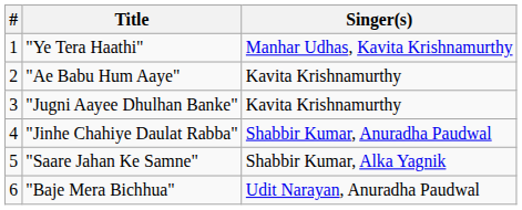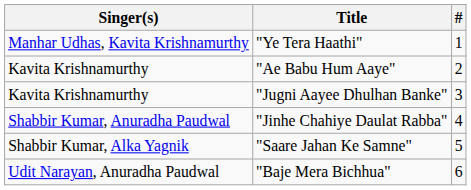 <table class="wikitable" style="font-size:95%;">
 <tr>
+<th>Singer(s)</th>
+<th>Title</th>
 <th>#</th>
-<th>Title</th>
-<th>Singer(s)</th>
 </tr>
 <tr>
+<td><a href='#'>Manhar Udhas</a>, <a href='#'>Kavita Krishnamurthy</a></td>
+<td>"Ye Tera Haathi"</td>
 <td>1</td>
-<td>"Ye Tera Haathi"</td>
-<td><a href='#'>Manhar Udhas</a>, <a href='#'>Kavita Krishnamurthy</a></td>
 </tr>
 <tr>
+<td>Kavita Krishnamurthy</td>
+<td>"Ae Babu Hum Aaye"</td>
 <td>2</td>
-<td>"Ae Babu Hum Aaye"</td>
-<td>Kavita Krishnamurthy</td>
 </tr>
 <tr>
+<td>Kavita Krishnamurthy</td>
+<td>"Jugni Aayee Dhulhan Banke"</td>
 <td>3</td>
-<td>"Jugni Aayee Dhulhan Banke"</td>
-<td>Kavita Krishnamurthy</td>
 </tr>
 <tr>
+<td><a href='#'>Shabbir Kumar</a>, <a href='#'>Anuradha Paudwal</a></td>
+<td>"Jinhe Chahiye Daulat Rabba"</td>
 <td>4</td>
-<td>"Jinhe Chahiye Daulat Rabba"</td>
-<td><a href='#'>Shabbir Kumar</a>, <a href='#'>Anuradha Paudwal</a></td>
 </tr>
 <tr>
+<td>Shabbir Kumar, <a href='#'>Alka Yagnik</a></td>
+<td>"Saare Jahan Ke Samne"</td>
 <td>5</td>
-<td>"Saare Jahan Ke Samne"</td>
-<td>Shabbir Kumar, <a href='#'>Alka Yagnik</a></td>
 </tr>
 <tr>
+<td><a href='#'>Udit Narayan</a>, Anuradha Paudwal</td>
+<td>"Baje Mera Bichhua"</td>
 <td>6</td>
-<td>"Baje Mera Bichhua"</td>
-<td><a href='#'>Udit Narayan</a>, Anuradha Paudwal</td>
 </tr>
 </table>
